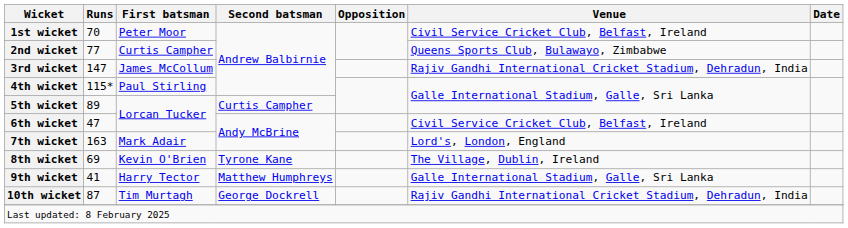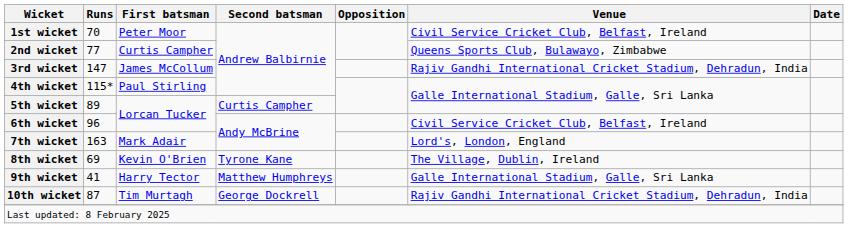 <table class="wikitable plainrowheaders sortable">
 <tr>
 <th scope=col>Wicket</th>
 <th scope=col>Runs</th>
 <th scope=col>First batsman</th>
 <th scope=col>Second batsman</th>
 <th scope=col>Opposition</th>
 <th scope=col>Venue</th>
 <th scope=col>Date</th>
 </tr>
 <tr>
 <th>1st wicket</th>
 <td>70</td>
 <td><a href='#'>Peter Moor</a></td>
 <td rowspan=4><a href='#'>Andrew Balbirnie</a></td>
 <td rowspan=2></td>
 <td><a href='#'>Civil Service Cricket Club</a>, <a href='#'>Belfast</a>, Ireland</td>
 <td></td>
 </tr>
 <tr>
 <th>2nd wicket</th>
 <td>77</td>
 <td><a href='#'>Curtis Campher</a></td>
 <td><a href='#'>Queens Sports Club</a>, <a href='#'>Bulawayo</a>, Zimbabwe</td>
 <td></td>
 </tr>
 <tr>
 <th>3rd wicket</th>
 <td>147</td>
 <td><a href='#'>James McCollum</a></td>
 <td></td>
 <td><a href='#'>Rajiv Gandhi International Cricket Stadium</a>, <a href='#'>Dehradun</a>, India</td>
 <td></td>
 </tr>
 <tr>
 <th>4th wicket</th>
 <td>115*</td>
 <td><a href='#'>Paul Stirling</a></td>
 <td rowspan=2></td>
 <td rowspan=2><a href='#'>Galle International Stadium</a>, <a href='#'>Galle</a>, Sri Lanka</td>
 <td rowspan=2></td>
 </tr>
 <tr>
 <th>5th wicket</th>
 <td>89</td>
 <td rowspan=2><a href='#'>Lorcan Tucker</a></td>
 <td><a href='#'>Curtis Campher</a></td>
 </tr>
 <tr>
 <th>6th wicket</th>
-<td>47</td>
+<td>96</td>
 <td rowspan=2><a href='#'>Andy McBrine</a></td>
 <td></td>
 <td><a href='#'>Civil Service Cricket Club</a>, <a href='#'>Belfast</a>, Ireland</td>
 <td></td>
 </tr>
 <tr>
 <th>7th wicket</th>
 <td>163</td>
 <td><a href='#'>Mark Adair</a></td>
 <td></td>
 <td><a href='#'>Lord's</a>, <a href='#'>London</a>, England</td>
 <td></td>
 </tr>
 <tr>
 <th>8th wicket</th>
 <td>69</td>
 <td><a href='#'>Kevin O'Brien</a></td>
 <td><a href='#'>Tyrone Kane</a></td>
 <td></td>
 <td><a href='#'>The Village</a>, <a href='#'>Dublin</a>, Ireland</td>
 <td></td>
 </tr>
 <tr>
 <th>9th wicket</th>
 <td>41</td>
 <td><a href='#'>Harry Tector</a></td>
 <td><a href='#'>Matthew Humphreys</a></td>
 <td></td>
 <td><a href='#'>Galle International Stadium</a>, <a href='#'>Galle</a>, Sri Lanka</td>
 <td></td>
 </tr>
 <tr>
 <th>10th wicket</th>
 <td>87</td>
 <td><a href='#'>Tim Murtagh</a></td>
 <td><a href='#'>George Dockrell</a></td>
 <td></td>
 <td><a href='#'>Rajiv Gandhi International Cricket Stadium</a>, <a href='#'>Dehradun</a>, India</td>
 <td></td>
 </tr>
 <tr>
 </tr>
 <tr class=sortbottom>
 <td colspan=7><small>Last updated: 8 February 2025</small></td>
 </tr>
 </table>
